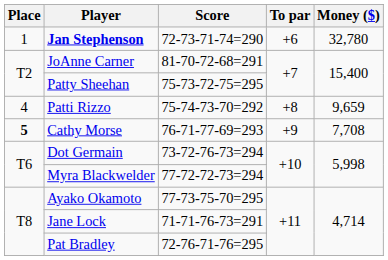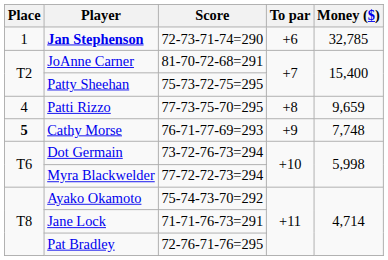 <table class="wikitable">
 <tr>
 <th>Place</th>
 <th>Player</th>
 <th>Score</th>
 <th>To par</th>
 <th>Money (<a href='#'>$</a>)</th>
 </tr>
 <tr>
 <td align=center>1</td>
 <td> <strong><a href='#'>Jan Stephenson</a></strong></td>
 <td>72-73-71-74=290</td>
 <td align=center>+6</td>
-<td align=center>32,780</td>
+<td align=center>32,785</td>
 </tr>
 <tr>
 <td align=center rowspan=2>T2</td>
 <td> <a href='#'>JoAnne Carner</a></td>
 <td>81-70-72-68=291</td>
 <td align=center rowspan=2>+7</td>
 <td align=center rowspan=2>15,400</td>
 </tr>
 <tr>
 <td> <a href='#'>Patty Sheehan</a></td>
 <td>75-73-72-75=295</td>
 </tr>
 <tr>
 <td align=center>4</td>
 <td> <a href='#'>Patti Rizzo</a></td>
-<td>75-74-73-70=292</td>
+<td>77-73-75-70=295</td>
 <td align=center>+8</td>
 <td align=center>9,659</td>
 </tr>
 <tr>
 <td align=center><strong>5</strong></td>
 <td> <a href='#'>Cathy Morse</a></td>
 <td>76-71-77-69=293</td>
 <td align=center>+9</td>
-<td align=center>7,708</td>
+<td align=center>7,748</td>
 </tr>
 <tr>
 <td align=center rowspan=2>T6</td>
 <td> <a href='#'>Dot Germain</a></td>
 <td>73-72-76-73=294</td>
 <td align=center rowspan=2>+10</td>
 <td align=center rowspan=2>5,998</td>
 </tr>
 <tr>
 <td> <a href='#'>Myra Blackwelder</a></td>
 <td>77-72-72-73=294</td>
 </tr>
 <tr>
 <td align=center rowspan=3>T8</td>
 <td> <a href='#'>Ayako Okamoto</a></td>
-<td>77-73-75-70=295</td>
+<td>75-74-73-70=292</td>
 <td align=center rowspan=3>+11</td>
 <td align=center rowspan=3>4,714</td>
 </tr>
 <tr>
 <td> <a href='#'>Jane Lock</a></td>
 <td>71-71-76-73=291</td>
 </tr>
 <tr>
 <td> <a href='#'>Pat Bradley</a></td>
 <td>72-76-71-76=295</td>
 </tr>
 </table>
